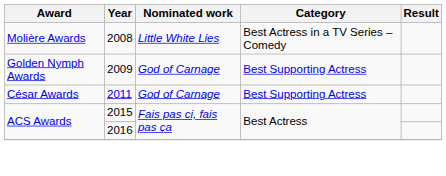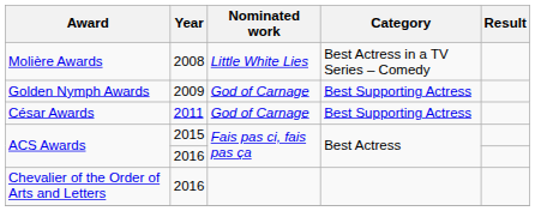 <table class="wikitable sortable plainrowheaders">
 <tr>
 <th>Award</th>
 <th>Year</th>
 <th>Nominated work</th>
 <th>Category</th>
 <th>Result</th>
 </tr>
 <tr>
 <td scope="row"><a href='#'>Molière Awards</a></td>
 <td>2008</td>
 <td><em><a href='#'>Little White Lies</a></em></td>
 <td>Best Actress in a TV Series – Comedy</td>
 <td></td>
 </tr>
 <tr>
 <td scope="row"><a href='#'>Golden Nymph Awards</a></td>
 <td>2009</td>
 <td><em><a href='#'>God of Carnage</a></em></td>
 <td><a href='#'>Best Supporting Actress</a></td>
 <td></td>
 </tr>
 <tr>
 <td scope="row"><a href='#'>César Awards</a></td>
 <td><a href='#'>2011</a></td>
 <td><em><a href='#'>God of Carnage</a></em></td>
 <td><a href='#'>Best Supporting Actress</a></td>
 <td></td>
 </tr>
 <tr>
 <td scope="row" rowspan="2"><a href='#'>ACS Awards</a></td>
 <td>2015</td>
 <td rowspan=2><em><a href='#'>Fais pas ci, fais pas ça</a></em></td>
 <td rowspan=2>Best Actress</td>
 <td></td>
 </tr>
 <tr>
 <td>2016</td>
 <td></td>
 </tr>
 <tr>
+<td scope="row"><a href='#'>Chevalier of the Order of Arts and Letters</a></td>
+<td>2016</td>
+<td></td>
+<td></td>
+<td></td>
+</tr>
+<tr>
 </tr>
 </table>
